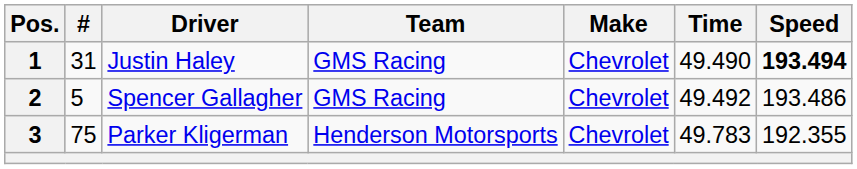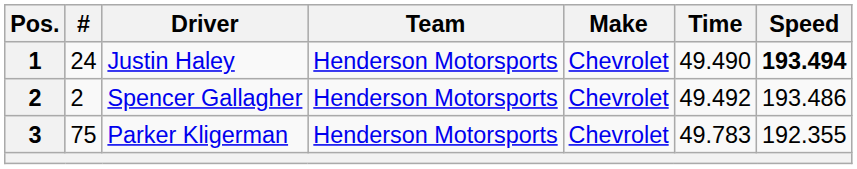 <table class="wikitable" style="font-size:95%">
 <tr>
 <th>Pos.</th>
 <th>#</th>
 <th>Driver</th>
 <th>Team</th>
 <th>Make</th>
 <th>Time</th>
 <th>Speed</th>
 </tr>
 <tr>
 <th>1</th>
-<td>31</td>
+<td>24</td>
 <td><a href='#'>Justin Haley</a></td>
-<td><a href='#'>GMS Racing</a></td>
+<td><a href='#'>Henderson Motorsports</a></td>
 <td><a href='#'>Chevrolet</a></td>
 <td>49.490</td>
 <td><strong>193.494</strong></td>
 </tr>
 <tr>
 <th>2</th>
-<td>5</td>
+<td>2</td>
 <td><a href='#'>Spencer Gallagher</a></td>
-<td><a href='#'>GMS Racing</a></td>
+<td><a href='#'>Henderson Motorsports</a></td>
 <td><a href='#'>Chevrolet</a></td>
 <td>49.492</td>
 <td>193.486</td>
 </tr>
 <tr>
 <th>3</th>
 <td>75</td>
 <td><a href='#'>Parker Kligerman</a></td>
 <td><a href='#'>Henderson Motorsports</a></td>
 <td><a href='#'>Chevrolet</a></td>
 <td>49.783</td>
 <td>192.355</td>
 </tr>
 <tr>
 <th colspan="7"></th>
 </tr>
 </table>
